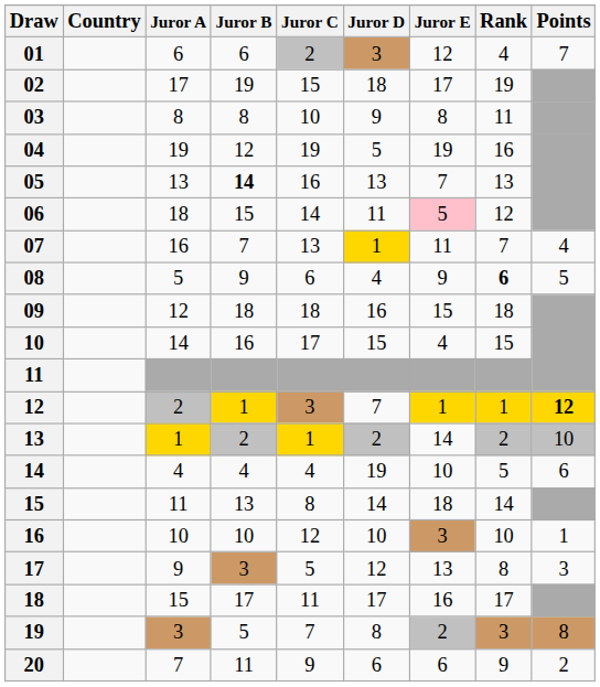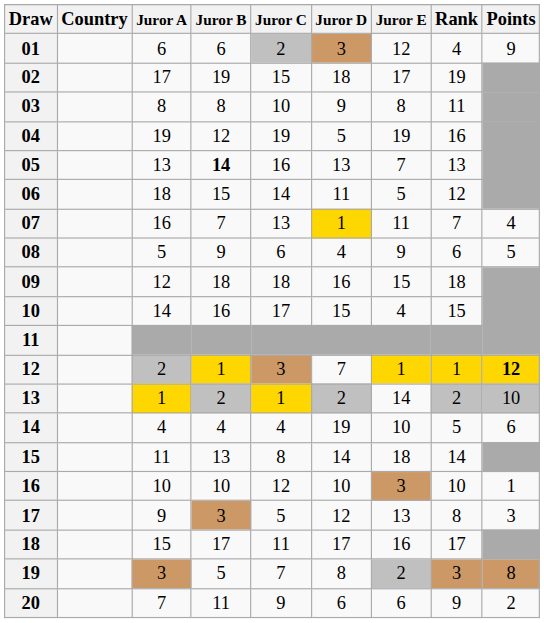 <table class="sortable wikitable collapsible plainrowheaders" style="text-align:center;">
 <tr>
 </tr>
 <tr>
 <th scope="col">Draw</th>
 <th scope="col">Country</th>
 <th scope="col"><small>Juror A</small></th>
 <th scope="col"><small>Juror B</small></th>
 <th scope="col"><small>Juror C</small></th>
 <th scope="col"><small>Juror D</small></th>
 <th scope="col"><small>Juror E</small></th>
 <th scope="col">Rank</th>
 <th scope="col">Points</th>
 </tr>
 <tr>
 <th scope="row" style="text-align:center;">01</th>
 <td style="text-align:left;"></td>
 <td>6</td>
 <td>6</td>
 <td style="background:silver;">2</td>
 <td style="background:#CC9966;">3</td>
 <td>12</td>
 <td>4</td>
-<td>7</td>
+<td>9</td>
 </tr>
 <tr>
 <th scope="row" style="text-align:center;">02</th>
 <td style="text-align:left;"></td>
 <td>17</td>
 <td>19</td>
 <td>15</td>
 <td>18</td>
 <td>17</td>
 <td>19</td>
 <td style="background:#AAAAAA;"></td>
 </tr>
 <tr>
 <th scope="row" style="text-align:center;">03</th>
 <td style="text-align:left;"></td>
 <td>8</td>
 <td>8</td>
 <td>10</td>
 <td>9</td>
 <td>8</td>
 <td>11</td>
 <td style="background:#AAAAAA;"></td>
 </tr>
 <tr>
 <th scope="row" style="text-align:center;">04</th>
 <td style="text-align:left;"></td>
 <td>19</td>
 <td>12</td>
 <td>19</td>
 <td>5</td>
 <td>19</td>
 <td>16</td>
 <td style="background:#AAAAAA;"></td>
 </tr>
 <tr>
 <th scope="row" style="text-align:center;">05</th>
 <td style="text-align:left;"></td>
 <td>13</td>
 <td><strong>14</strong></td>
 <td>16</td>
 <td>13</td>
 <td>7</td>
 <td>13</td>
 <td style="background:#AAAAAA;"></td>
 </tr>
 <tr>
 <th scope="row" style="text-align:center;">06</th>
 <td style="text-align:left;"></td>
 <td>18</td>
 <td>15</td>
 <td>14</td>
 <td>11</td>
-<td style="background: pink;">5</td>
+<td>5</td>
 <td>12</td>
 <td style="background:#AAAAAA;"></td>
 </tr>
 <tr>
 <th scope="row" style="text-align:center;">07</th>
 <td style="text-align:left;"></td>
 <td>16</td>
 <td>7</td>
 <td>13</td>
 <td style="background:gold;">1</td>
 <td>11</td>
 <td>7</td>
 <td>4</td>
 </tr>
 <tr>
 <th scope="row" style="text-align:center;">08</th>
 <td style="text-align:left;"></td>
 <td>5</td>
 <td>9</td>
 <td>6</td>
 <td>4</td>
 <td>9</td>
-<td><strong>6</strong></td>
+<td>6</td>
 <td>5</td>
 </tr>
 <tr>
 <th scope="row" style="text-align:center;">09</th>
 <td style="text-align:left;"></td>
 <td>12</td>
 <td>18</td>
 <td>18</td>
 <td>16</td>
 <td>15</td>
 <td>18</td>
 <td style="background:#AAAAAA;"></td>
 </tr>
 <tr>
 <th scope="row" style="text-align:center;">10</th>
 <td style="text-align:left;"></td>
 <td>14</td>
 <td>16</td>
 <td>17</td>
 <td>15</td>
 <td>4</td>
 <td>15</td>
 <td style="background:#AAAAAA;"></td>
 </tr>
 <tr class="sortbottom">
 <th scope="row" style="text-align:center;">11</th>
 <td style="text-align:left;"></td>
 <td style="background:#AAAAAA;"></td>
 <td style="background:#AAAAAA;"></td>
 <td style="background:#AAAAAA;"></td>
 <td style="background:#AAAAAA;"></td>
 <td style="background:#AAAAAA;"></td>
 <td style="background:#AAAAAA;"></td>
 <td style="background:#AAAAAA;"></td>
 </tr>
 <tr>
 <th scope="row" style="text-align:center;">12</th>
 <td style="text-align:left;"></td>
 <td style="background:silver;">2</td>
 <td style="background:gold;">1</td>
 <td style="background:#CC9966;">3</td>
 <td>7</td>
 <td style="background:gold;">1</td>
 <td style="background:gold;">1</td>
 <td style="background:gold;"><strong>12</strong></td>
 </tr>
 <tr>
 <th scope="row" style="text-align:center;">13</th>
 <td style="text-align:left;"></td>
 <td style="background:gold;">1</td>
 <td style="background:silver;">2</td>
 <td style="background:gold;">1</td>
 <td style="background:silver;">2</td>
 <td>14</td>
 <td style="background:silver;">2</td>
 <td style="background:silver;">10</td>
 </tr>
 <tr>
 <th scope="row" style="text-align:center;">14</th>
 <td style="text-align:left;"></td>
 <td>4</td>
 <td>4</td>
 <td>4</td>
 <td>19</td>
 <td>10</td>
 <td>5</td>
 <td>6</td>
 </tr>
 <tr>
 <th scope="row" style="text-align:center;">15</th>
 <td style="text-align:left;"></td>
 <td>11</td>
 <td>13</td>
 <td>8</td>
 <td>14</td>
 <td>18</td>
 <td>14</td>
 <td style="background:#AAAAAA;"></td>
 </tr>
 <tr>
 <th scope="row" style="text-align:center;">16</th>
 <td style="text-align:left;"></td>
 <td>10</td>
 <td>10</td>
 <td>12</td>
 <td>10</td>
 <td style="background:#CC9966;">3</td>
 <td>10</td>
 <td>1</td>
 </tr>
 <tr>
 <th scope="row" style="text-align:center;">17</th>
 <td style="text-align:left;"></td>
 <td>9</td>
 <td style="background:#CC9966;">3</td>
 <td>5</td>
 <td>12</td>
 <td>13</td>
 <td>8</td>
 <td>3</td>
 </tr>
 <tr>
 <th scope="row" style="text-align:center;">18</th>
 <td style="text-align:left;"></td>
 <td>15</td>
 <td>17</td>
 <td>11</td>
 <td>17</td>
 <td>16</td>
 <td>17</td>
 <td style="background:#AAAAAA;"></td>
 </tr>
 <tr>
 <th scope="row" style="text-align:center;">19</th>
 <td style="text-align:left;"></td>
 <td style="background:#CC9966;">3</td>
 <td>5</td>
 <td>7</td>
 <td>8</td>
 <td style="background:silver;">2</td>
 <td style="background:#CC9966;">3</td>
 <td style="background:#CC9966;">8</td>
 </tr>
 <tr>
 <th scope="row" style="text-align:center;">20</th>
 <td style="text-align:left;"></td>
 <td>7</td>
 <td>11</td>
 <td>9</td>
 <td>6</td>
 <td>6</td>
 <td>9</td>
 <td>2</td>
 </tr>
 </table>
